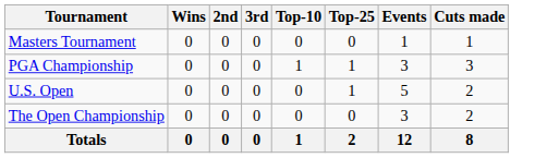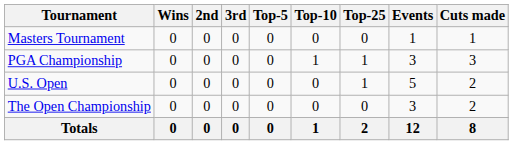 <table class=wikitable style=text-align:center>
 <tr>
 <th>Tournament</th>
 <th>Wins</th>
 <th>2nd</th>
 <th>3rd</th>
+<th>Top-5</th>
 <th>Top-10</th>
 <th>Top-25</th>
 <th>Events</th>
 <th>Cuts made</th>
 </tr>
 <tr>
 <td align=left><a href='#'>Masters Tournament</a></td>
+<td>0</td>
 <td>0</td>
 <td>0</td>
 <td>0</td>
 <td>0</td>
 <td>0</td>
 <td>1</td>
 <td>1</td>
 </tr>
 <tr>
 <td align=left><a href='#'>PGA Championship</a></td>
 <td>0</td>
 <td>0</td>
 <td>0</td>
+<td>0</td>
 <td>1</td>
 <td>1</td>
 <td>3</td>
 <td>3</td>
 </tr>
 <tr>
 <td align=left><a href='#'>U.S. Open</a></td>
+<td>0</td>
 <td>0</td>
 <td>0</td>
 <td>0</td>
 <td>0</td>
 <td>1</td>
 <td>5</td>
 <td>2</td>
 </tr>
 <tr>
 <td align=left><a href='#'>The Open Championship</a></td>
 <td>0</td>
 <td>0</td>
 <td>0</td>
 <td>0</td>
 <td>0</td>
+<td>0</td>
 <td>3</td>
 <td>2</td>
 </tr>
 <tr>
 <th>Totals</th>
+<th>0</th>
 <th>0</th>
 <th>0</th>
 <th>0</th>
 <th>1</th>
 <th>2</th>
 <th>12</th>
 <th>8</th>
 </tr>
 </table>
